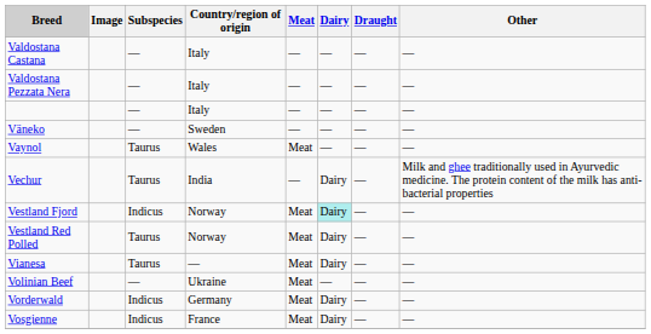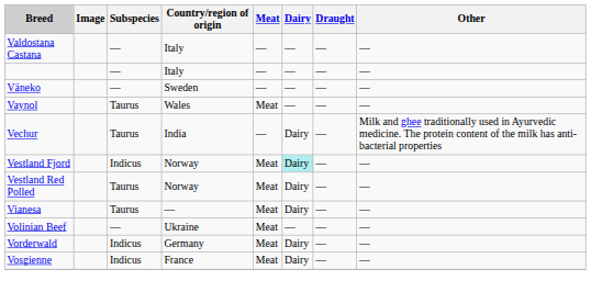 <table class="wikitable sortable">
 <tr>
 <th style="background-color:#cfcfcf;">Breed</th>
 <th>Image</th>
 <th>Subspecies</th>
 <th>Country/region of origin</th>
 <th><a href='#'>Meat</a></th>
 <th><a href='#'>Dairy</a></th>
 <th><a href='#'>Draught</a></th>
 <th>Other</th>
 </tr>
 <tr>
 <td><a href='#'>Valdostana Castana</a></td>
-<td></td>
-<td>—</td>
-<td>Italy</td>
-<td>—</td>
-<td>—</td>
-<td>—</td>
-<td>—</td>
-</tr>
-<tr>
-<td><a href='#'>Valdostana Pezzata Nera</a></td>
 <td></td>
 <td>—</td>
 <td>Italy</td>
 <td>—</td>
 <td>—</td>
 <td>—</td>
 <td>—</td>
 </tr>
 <tr>
 <td></td>
 <td></td>
 <td>—</td>
 <td>Italy</td>
 <td>—</td>
 <td>—</td>
 <td>—</td>
 <td>—</td>
 </tr>
 <tr>
 <td><a href='#'>Väneko</a></td>
 <td></td>
 <td>—</td>
 <td>Sweden</td>
 <td>—</td>
 <td>—</td>
 <td>—</td>
 <td>—</td>
 </tr>
 <tr>
 <td><a href='#'>Vaynol</a></td>
 <td></td>
 <td>Taurus</td>
 <td>Wales</td>
 <td>Meat</td>
 <td>—</td>
 <td>—</td>
 <td>—</td>
 </tr>
 <tr>
 <td><a href='#'>Vechur</a></td>
 <td></td>
 <td>Taurus</td>
 <td>India</td>
 <td>—</td>
 <td>Dairy</td>
 <td>—</td>
 <td>Milk and <a href='#'>ghee</a> traditionally used in Ayurvedic medicine. The protein content of the milk has anti-bacterial properties</td>
 </tr>
 <tr>
 <td><a href='#'>Vestland Fjord</a></td>
 <td></td>
 <td>Indicus</td>
 <td>Norway</td>
 <td>Meat</td>
 <td style="background: paleturquoise;">Dairy</td>
 <td>—</td>
 <td>—</td>
 </tr>
 <tr>
 <td><a href='#'>Vestland Red Polled</a></td>
 <td></td>
 <td>Taurus</td>
 <td>Norway</td>
 <td>Meat</td>
 <td>Dairy</td>
 <td>—</td>
 <td>—</td>
 </tr>
 <tr>
 <td><a href='#'>Vianesa</a></td>
 <td></td>
 <td>Taurus</td>
 <td>—</td>
 <td>Meat</td>
 <td>Dairy</td>
 <td>—</td>
 <td>—</td>
 </tr>
 <tr>
 <td><a href='#'>Volinian Beef</a></td>
 <td></td>
 <td>—</td>
 <td>Ukraine</td>
 <td>Meat</td>
 <td>—</td>
 <td>—</td>
 <td>—</td>
 </tr>
 <tr>
 <td><a href='#'>Vorderwald</a></td>
 <td></td>
 <td>Indicus</td>
 <td>Germany</td>
 <td>Meat</td>
 <td>Dairy</td>
 <td>—</td>
 <td>—</td>
 </tr>
 <tr>
 <td><a href='#'>Vosgienne</a></td>
 <td></td>
 <td>Indicus</td>
 <td>France</td>
 <td>Meat</td>
 <td>Dairy</td>
 <td>—</td>
 <td>—</td>
 </tr>
 <tr class="sortbottom">
 </tr>
 </table>
